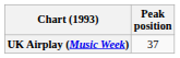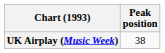 <table class="wikitable sortable plainrowheaders" style="text-align:center">
 <tr>
 <th>Chart (1993)</th>
 <th>Peak<br>position</th>
 </tr>
 <tr>
 <th scope="row">UK Airplay (<em><a href='#'>Music Week</a></em>)</th>
-<td>37</td>
+<td>38</td>
 </tr>
 </table>
